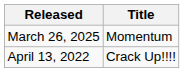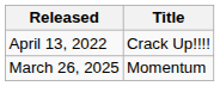 <table class="wikitable">
 <tr>
 <th>Released</th>
 <th>Title</th>
 </tr>
 <tr>
+<td>April 13, 2022</td>
+<td>Crack Up!!!!</td>
+</tr>
+<tr>
 <td>March 26, 2025</td>
 <td>Momentum</td>
 </tr>
-<tr>
-<td>April 13, 2022</td>
-<td>Crack Up!!!!</td>
-</tr>
 </table>
